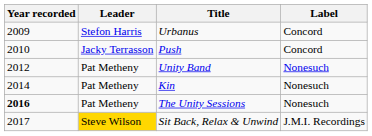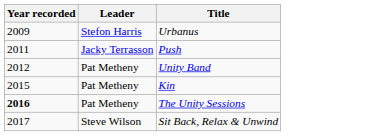 <table class="wikitable sortable">
 <tr>
 <th>Year recorded</th>
 <th>Leader</th>
 <th>Title</th>
-<th>Label</th>
 </tr>
 <tr>
 <td>2009</td>
 <td><a href='#'>Stefon Harris</a></td>
 <td><em>Urbanus</em></td>
-<td>Concord</td>
 </tr>
 <tr>
-<td>2010</td>
+<td>2011</td>
 <td><a href='#'>Jacky Terrasson</a></td>
 <td><em><a href='#'>Push</a></em></td>
-<td>Concord</td>
 </tr>
 <tr>
 <td>2012</td>
 <td>Pat Metheny</td>
 <td><em><a href='#'>Unity Band</a></em></td>
-<td><a href='#'>Nonesuch</a></td>
 </tr>
 <tr>
-<td>2014</td>
+<td>2015</td>
 <td>Pat Metheny</td>
 <td><em><a href='#'>Kin</a></em></td>
-<td>Nonesuch</td>
 </tr>
 <tr>
 <td><strong>2016</strong></td>
 <td>Pat Metheny</td>
 <td><em><a href='#'>The Unity Sessions</a></em></td>
-<td>Nonesuch</td>
 </tr>
 <tr>
 <td>2017</td>
-<td style="background: gold;">Steve Wilson</td>
+<td>Steve Wilson</td>
 <td><em>Sit Back, Relax & Unwind</em></td>
-<td>J.M.I. Recordings</td>
 </tr>
 </table>
